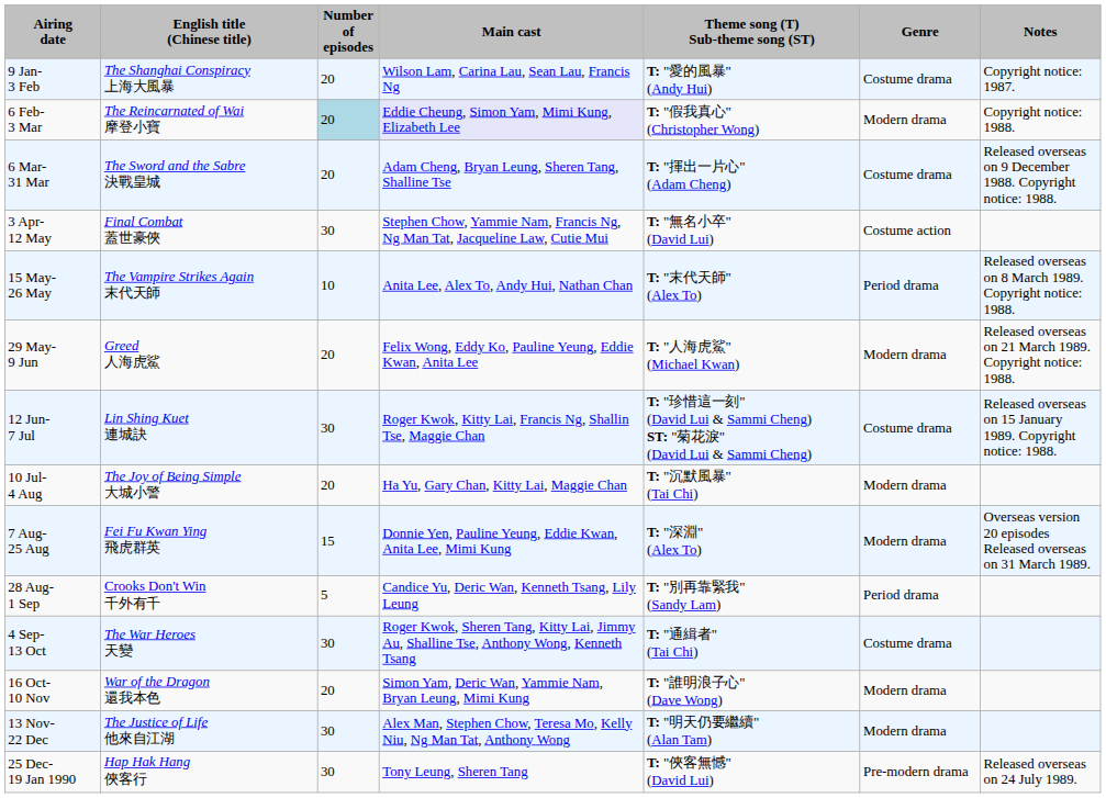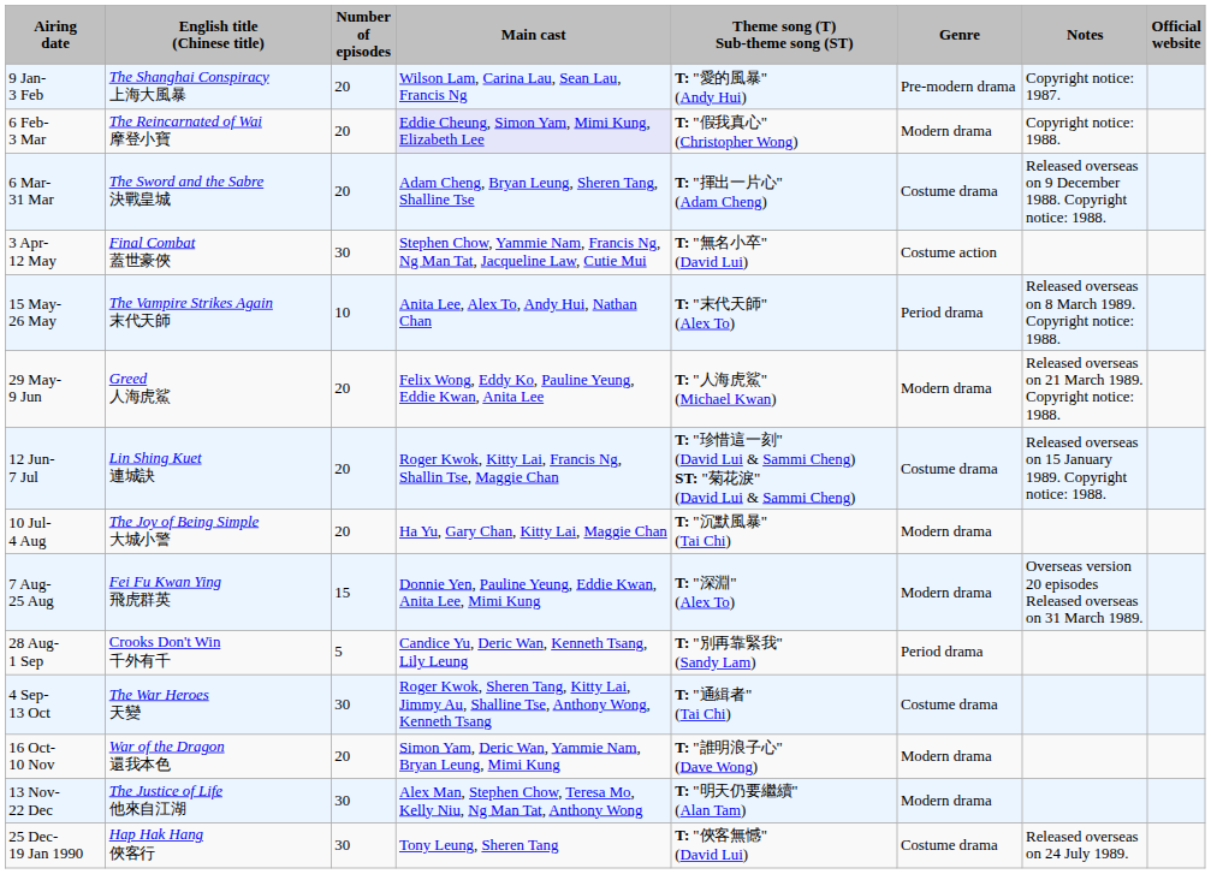 <table class="wikitable">
 <tr>
 <th style="width:8%; text-align:center; background:silver;">Airing<br>date</th>
 <th style="width:18%; text-align:center; background:silver;">English title <br> (Chinese title)</th>
 <th style="width:5%; text-align:center; background:silver;">Number of episodes</th>
 <th style="width:22%; text-align:center; background:silver;">Main cast</th>
 <th style="width:18%; text-align:center; background:silver;">Theme song (T) <br>Sub-theme song (ST)</th>
 <th style="width:10%; text-align:center; background:silver;">Genre</th>
 <th style="width:10%; text-align:center; background:silver;">Notes</th>
+<th style="width:1%; text-align:center; background:silver;">Official website</th>
 </tr>
 <tr style="background:#ebf5ff;">
 <td>9 Jan-<br>3 Feb</td>
 <td><em><a href='#'>The Shanghai Conspiracy</a></em> <br> 上海大風暴</td>
 <td>20</td>
 <td><a href='#'>Wilson Lam</a>, <a href='#'>Carina Lau</a>, <a href='#'>Sean Lau</a>, <a href='#'>Francis Ng</a></td>
 <td><strong>T:</strong> "愛的風暴" <br> (<a href='#'>Andy Hui</a>)</td>
-<td>Costume drama</td>
+<td>Pre-modern drama</td>
 <td>Copyright notice: 1987.</td>
+<td></td>
 </tr>
 <tr>
 <td>6 Feb-<br>3 Mar</td>
 <td><em><a href='#'>The Reincarnated of Wai</a></em> <br> 摩登小寶</td>
-<td style="background: lightblue;">20</td>
+<td>20</td>
 <td style="background: lavender;"><a href='#'>Eddie Cheung</a>, <a href='#'>Simon Yam</a>, <a href='#'>Mimi Kung</a>, <a href='#'>Elizabeth Lee</a></td>
 <td><strong>T:</strong> "假我真心" <br> (<a href='#'>Christopher Wong</a>)</td>
 <td>Modern drama</td>
 <td>Copyright notice: 1988.</td>
+<td></td>
 </tr>
 <tr style="background:#ebf5ff;">
 <td>6 Mar-<br>31 Mar</td>
 <td><em><a href='#'>The Sword and the Sabre</a></em> <br> 決戰皇城</td>
 <td>20</td>
 <td><a href='#'>Adam Cheng</a>, <a href='#'>Bryan Leung</a>, <a href='#'>Sheren Tang</a>, <a href='#'>Shalline Tse</a></td>
 <td><strong>T:</strong> "揮出一片心" <br> (<a href='#'>Adam Cheng</a>)</td>
 <td>Costume drama</td>
 <td>Released overseas on 9 December 1988. Copyright notice: 1988.</td>
+<td> </td>
 </tr>
 <tr>
 <td>3 Apr-<br>12 May</td>
 <td><em><a href='#'>Final Combat</a></em> <br> 蓋世豪俠</td>
 <td>30</td>
 <td><a href='#'>Stephen Chow</a>, <a href='#'>Yammie Nam</a>, <a href='#'>Francis Ng</a>, <a href='#'>Ng Man Tat</a>, <a href='#'>Jacqueline Law</a>, <a href='#'>Cutie Mui</a></td>
 <td><strong>T:</strong> "無名小卒" <br> (<a href='#'>David Lui</a>)</td>
 <td>Costume action</td>
+<td></td>
 <td></td>
 </tr>
 <tr style="background:#ebf5ff;">
 <td>15 May-<br>26 May</td>
 <td><em><a href='#'>The Vampire Strikes Again</a></em> <br> 末代天師</td>
 <td>10</td>
 <td><a href='#'>Anita Lee</a>, <a href='#'>Alex To</a>, <a href='#'>Andy Hui</a>, <a href='#'>Nathan Chan</a></td>
 <td><strong>T:</strong> "末代天師" <br> (<a href='#'>Alex To</a>)</td>
 <td>Period drama</td>
 <td>Released overseas on 8 March 1989. Copyright notice: 1988.</td>
+<td></td>
 </tr>
 <tr>
 <td>29 May-<br>9 Jun</td>
 <td><em><a href='#'>Greed</a></em> <br> 人海虎鯊</td>
 <td>20</td>
 <td><a href='#'>Felix Wong</a>, <a href='#'>Eddy Ko</a>, <a href='#'>Pauline Yeung</a>, <a href='#'>Eddie Kwan</a>, <a href='#'>Anita Lee</a></td>
 <td><strong>T:</strong> "人海虎鯊" <br> (<a href='#'>Michael Kwan</a>)</td>
 <td>Modern drama</td>
 <td>Released overseas on 21 March 1989. Copyright notice: 1988.</td>
+<td></td>
 </tr>
 <tr style="background:#ebf5ff;">
 <td>12 Jun-<br>7 Jul</td>
 <td><em><a href='#'>Lin Shing Kuet</a></em> <br> 連城訣</td>
-<td>30</td>
+<td>20</td>
 <td><a href='#'>Roger Kwok</a>, <a href='#'>Kitty Lai</a>, <a href='#'>Francis Ng</a>, <a href='#'>Shallin Tse</a>, <a href='#'>Maggie Chan</a></td>
 <td><strong>T:</strong> "珍惜這一刻" <br> (<a href='#'>David Lui</a> & <a href='#'>Sammi Cheng</a>) <br> <strong>ST:</strong> "菊花淚" <br> (<a href='#'>David Lui</a> & <a href='#'>Sammi Cheng</a>)</td>
 <td>Costume drama</td>
 <td>Released overseas on 15 January 1989. Copyright notice: 1988.</td>
+<td></td>
 </tr>
 <tr>
 <td>10 Jul-<br>4 Aug</td>
 <td><em><a href='#'>The Joy of Being Simple</a></em> <br> 大城小警</td>
 <td>20</td>
 <td><a href='#'>Ha Yu</a>, <a href='#'>Gary Chan</a>, <a href='#'>Kitty Lai</a>, <a href='#'>Maggie Chan</a></td>
 <td><strong>T:</strong> "沉默風暴" <br> (<a href='#'>Tai Chi</a>)</td>
 <td>Modern drama</td>
+<td></td>
 <td></td>
 </tr>
 <tr style="background:#ebf5ff;">
 <td>7 Aug-<br>25 Aug</td>
 <td><em><a href='#'>Fei Fu Kwan Ying</a></em> <br> 飛虎群英</td>
 <td>15</td>
 <td><a href='#'>Donnie Yen</a>, <a href='#'>Pauline Yeung</a>, <a href='#'>Eddie Kwan</a>, <a href='#'>Anita Lee</a>, <a href='#'>Mimi Kung</a></td>
 <td><strong>T:</strong> "深淵" <br> (<a href='#'>Alex To</a>)</td>
 <td>Modern drama</td>
 <td>Overseas version 20 episodes Released overseas on 31 March 1989.</td>
+<td></td>
 </tr>
 <tr>
 <td>28 Aug-<br>1 Sep</td>
 <td><a href='#'>Crooks Don't Win</a><br> 千外有千</td>
 <td>5</td>
 <td><a href='#'>Candice Yu</a>, <a href='#'>Deric Wan</a>, <a href='#'>Kenneth Tsang</a>, <a href='#'>Lily Leung</a></td>
 <td><strong>T:</strong> "別再靠緊我" <br> (<a href='#'>Sandy Lam</a>)</td>
 <td>Period drama</td>
+<td></td>
 <td></td>
 </tr>
 <tr style="background:#ebf5ff;">
 <td>4 Sep-<br>13 Oct</td>
 <td><em><a href='#'>The War Heroes</a></em> <br> 天變</td>
 <td>30</td>
 <td><a href='#'>Roger Kwok</a>, <a href='#'>Sheren Tang</a>, <a href='#'>Kitty Lai</a>, <a href='#'>Jimmy Au</a>, <a href='#'>Shalline Tse</a>, <a href='#'>Anthony Wong</a>, <a href='#'>Kenneth Tsang</a></td>
 <td><strong>T:</strong> "通緝者" <br> (<a href='#'>Tai Chi</a>)</td>
 <td>Costume drama</td>
 <td></td>
+<td></td>
 </tr>
 <tr>
 <td>16 Oct-<br>10 Nov</td>
 <td><em><a href='#'>War of the Dragon</a></em> <br> 還我本色</td>
 <td>20</td>
 <td><a href='#'>Simon Yam</a>, <a href='#'>Deric Wan</a>, <a href='#'>Yammie Nam</a>, <a href='#'>Bryan Leung</a>, <a href='#'>Mimi Kung</a></td>
 <td><strong>T:</strong> "誰明浪子心" <br> (<a href='#'>Dave Wong</a>)</td>
 <td>Modern drama</td>
+<td></td>
 <td></td>
 </tr>
 <tr style="background:#ebf5ff;">
 <td>13 Nov-<br>22 Dec</td>
 <td><em><a href='#'>The Justice of Life</a></em> <br> 他來自江湖</td>
 <td>30</td>
 <td><a href='#'>Alex Man</a>, <a href='#'>Stephen Chow</a>, <a href='#'>Teresa Mo</a>, <a href='#'>Kelly Niu</a>, <a href='#'>Ng Man Tat</a>, <a href='#'>Anthony Wong</a></td>
 <td><strong>T:</strong> "明天仍要繼續" <br> (<a href='#'>Alan Tam</a>)</td>
 <td>Modern drama</td>
 <td></td>
+<td></td>
 </tr>
 <tr>
 <td>25 Dec-<br>19 Jan 1990</td>
 <td><em><a href='#'>Hap Hak Hang</a></em> <br> 俠客行</td>
 <td>30</td>
 <td><a href='#'>Tony Leung</a>, <a href='#'>Sheren Tang</a></td>
 <td><strong>T:</strong> "俠客無憾" <br> (<a href='#'>David Lui</a>)</td>
-<td>Pre-modern drama</td>
+<td>Costume drama</td>
 <td>Released overseas on 24 July 1989.</td>
+<td></td>
 </tr>
 </table>
